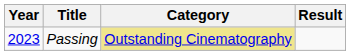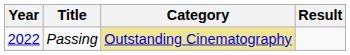 <table class="wikitable">
 <tr>
 <th>Year</th>
 <th>Title</th>
 <th>Category</th>
 <th>Result</th>
 </tr>
 <tr>
-<td><a href='#'>2023</a></td>
+<td><a href='#'>2022</a></td>
 <td><em>Passing</em></td>
 <td style="background: khaki;"><a href='#'>Outstanding Cinematography</a></td>
 <td></td>
 </tr>
 </table>
